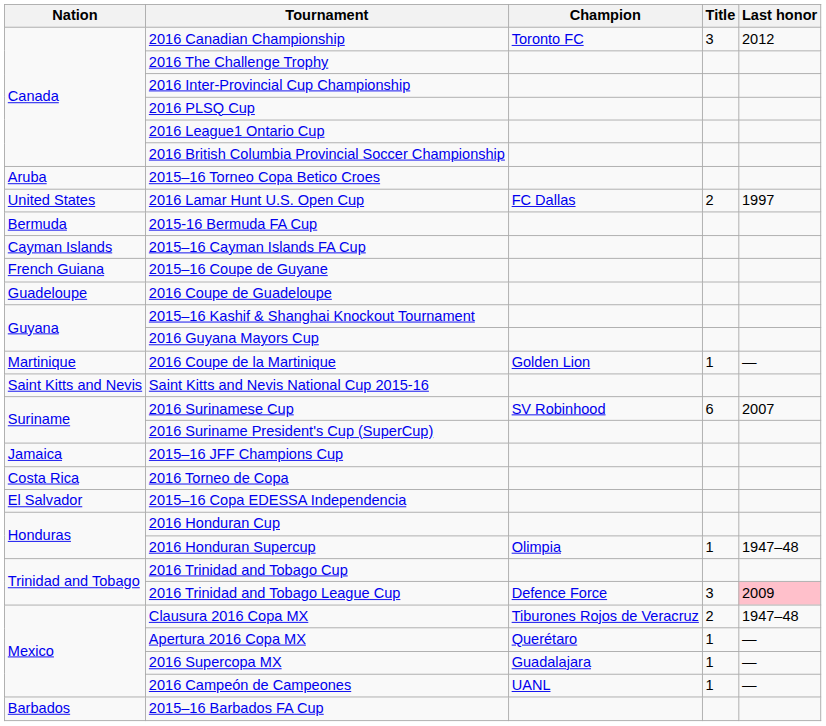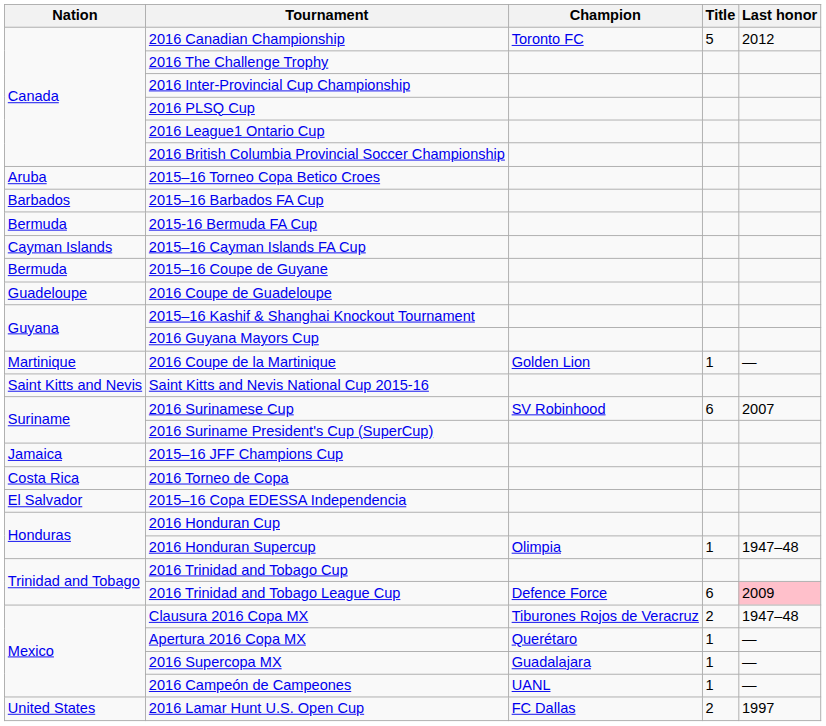 <table class="wikitable sortable">
 <tr>
 <th>Nation</th>
 <th>Tournament</th>
 <th>Champion</th>
 <th data-sort-type="number">Title</th>
 <th>Last honor</th>
 </tr>
 <tr>
 <td rowspan=6> <a href='#'>Canada</a></td>
 <td><a href='#'>2016 Canadian Championship</a></td>
 <td><a href='#'>Toronto FC</a></td>
-<td>3</td>
+<td>5</td>
 <td>2012</td>
 </tr>
 <tr>
 <td><a href='#'>2016 The Challenge Trophy</a></td>
 <td></td>
 <td></td>
 <td></td>
 </tr>
 <tr>
 <td><a href='#'>2016 Inter-Provincial Cup Championship</a></td>
 <td></td>
 <td></td>
 <td></td>
 </tr>
 <tr>
 <td><a href='#'>2016 PLSQ Cup</a></td>
 <td></td>
 <td></td>
 <td></td>
 </tr>
 <tr>
 <td><a href='#'>2016 League1 Ontario Cup</a></td>
 <td></td>
 <td></td>
 <td></td>
 </tr>
 <tr>
 <td><a href='#'>2016 British Columbia Provincial Soccer Championship</a></td>
 <td></td>
 <td></td>
 <td></td>
 </tr>
 <tr>
 <td> <a href='#'>Aruba</a></td>
 <td><a href='#'>2015–16 Torneo Copa Betico Croes</a></td>
 <td></td>
 <td></td>
 <td></td>
 </tr>
 <tr>
-<td> <a href='#'>United States</a></td>
-<td><a href='#'>2016 Lamar Hunt U.S. Open Cup</a></td>
-<td><a href='#'>FC Dallas</a></td>
-<td>2</td>
-<td>1997</td>
+<td> <a href='#'>Barbados</a></td>
+<td><a href='#'>2015–16 Barbados FA Cup</a></td>
+<td></td>
+<td></td>
+<td></td>
 </tr>
 <tr>
 <td> <a href='#'>Bermuda</a></td>
 <td><a href='#'>2015-16 Bermuda FA Cup</a></td>
 <td></td>
 <td></td>
 <td></td>
 </tr>
 <tr>
 <td> <a href='#'>Cayman Islands</a></td>
 <td><a href='#'>2015–16 Cayman Islands FA Cup</a></td>
 <td></td>
 <td></td>
 <td></td>
 </tr>
 <tr>
-<td> <a href='#'>French Guiana</a></td>
+<td> <a href='#'>Bermuda</a></td>
 <td><a href='#'>2015–16 Coupe de Guyane</a></td>
 <td></td>
 <td></td>
 <td></td>
 </tr>
 <tr>
 <td> <a href='#'>Guadeloupe</a></td>
 <td><a href='#'>2016 Coupe de Guadeloupe</a></td>
 <td></td>
 <td></td>
 <td></td>
 </tr>
 <tr>
 <td rowspan=2> <a href='#'>Guyana</a></td>
 <td><a href='#'>2015–16 Kashif & Shanghai Knockout Tournament</a></td>
 <td></td>
 <td></td>
 <td></td>
 </tr>
 <tr>
 <td><a href='#'>2016 Guyana Mayors Cup</a></td>
 <td></td>
 <td></td>
 <td></td>
 </tr>
 <tr>
 <td> <a href='#'>Martinique</a></td>
 <td><a href='#'>2016 Coupe de la Martinique</a></td>
 <td><a href='#'>Golden Lion</a></td>
 <td>1</td>
 <td>—</td>
 </tr>
 <tr>
 <td> <a href='#'>Saint Kitts and Nevis</a></td>
 <td><a href='#'>Saint Kitts and Nevis National Cup 2015-16</a></td>
 <td></td>
 <td></td>
 <td></td>
 </tr>
 <tr>
 <td rowspan=2> <a href='#'>Suriname</a></td>
 <td><a href='#'>2016 Surinamese Cup</a></td>
 <td><a href='#'>SV Robinhood</a></td>
 <td>6</td>
 <td>2007</td>
 </tr>
 <tr>
 <td><a href='#'>2016 Suriname President's Cup (SuperCup)</a></td>
 <td></td>
 <td></td>
 <td></td>
 </tr>
 <tr>
 <td> <a href='#'>Jamaica</a></td>
 <td><a href='#'>2015–16 JFF Champions Cup</a></td>
 <td></td>
 <td></td>
 <td></td>
 </tr>
 <tr>
 <td> <a href='#'>Costa Rica</a></td>
 <td><a href='#'>2016 Torneo de Copa</a></td>
 <td></td>
 <td></td>
 <td></td>
 </tr>
 <tr>
 <td> <a href='#'>El Salvador</a></td>
 <td><a href='#'>2015–16 Copa EDESSA Independencia</a></td>
 <td></td>
 <td></td>
 <td></td>
 </tr>
 <tr>
 <td rowspan=2> <a href='#'>Honduras</a></td>
 <td><a href='#'>2016 Honduran Cup</a></td>
 <td></td>
 <td></td>
 <td></td>
 </tr>
 <tr>
 <td><a href='#'>2016 Honduran Supercup</a></td>
 <td><a href='#'>Olimpia</a></td>
 <td>1</td>
 <td>1947–48</td>
 </tr>
 <tr>
 <td rowspan=2> <a href='#'>Trinidad and Tobago</a></td>
 <td><a href='#'>2016 Trinidad and Tobago Cup</a></td>
 <td></td>
 <td></td>
 <td></td>
 </tr>
 <tr>
 <td><a href='#'>2016 Trinidad and Tobago League Cup</a></td>
 <td><a href='#'>Defence Force</a></td>
-<td>3</td>
+<td>6</td>
 <td style="background: pink;">2009</td>
 </tr>
 <tr>
 <td rowspan=4> <a href='#'>Mexico</a></td>
 <td><a href='#'>Clausura 2016 Copa MX</a></td>
 <td><a href='#'>Tiburones Rojos de Veracruz</a></td>
 <td>2</td>
 <td>1947–48</td>
 </tr>
 <tr>
 <td><a href='#'>Apertura 2016 Copa MX</a></td>
 <td><a href='#'>Querétaro</a></td>
 <td>1</td>
 <td>—</td>
 </tr>
 <tr>
 <td><a href='#'>2016 Supercopa MX</a></td>
 <td><a href='#'>Guadalajara</a></td>
 <td>1</td>
 <td>—</td>
 </tr>
 <tr>
 <td><a href='#'>2016 Campeón de Campeones</a></td>
 <td><a href='#'>UANL</a></td>
 <td>1</td>
 <td>—</td>
 </tr>
 <tr>
-<td> <a href='#'>Barbados</a></td>
-<td><a href='#'>2015–16 Barbados FA Cup</a></td>
-<td></td>
-<td></td>
-<td></td>
+<td> <a href='#'>United States</a></td>
+<td><a href='#'>2016 Lamar Hunt U.S. Open Cup</a></td>
+<td><a href='#'>FC Dallas</a></td>
+<td>2</td>
+<td>1997</td>
 </tr>
 </table>
